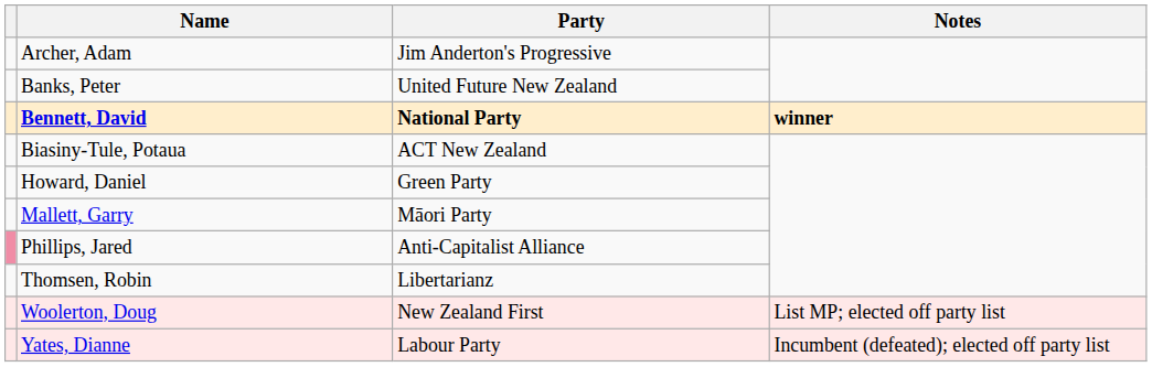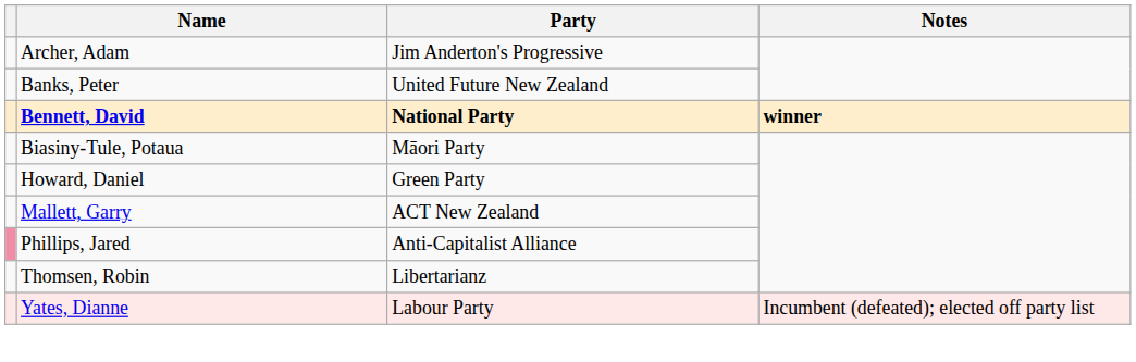 <table class="wikitable" width="70%" style="font-size:95%;">
 <tr>
 <th width=1%></th>
 <th width=33%>Name</th>
 <th width=33%>Party</th>
 <th width=33%>Notes</th>
 </tr>
 <tr -->
 <td bgcolor=></td>
 <td>Archer, Adam</td>
 <td>Jim Anderton's Progressive</td>
 </tr>
 <tr -->
 <td bgcolor=></td>
 <td>Banks, Peter</td>
 <td>United Future New Zealand</td>
 </tr>
 <tr ---- bgcolor=#FFEECC>
 <td bgcolor=></td>
 <td><strong><a href='#'>Bennett, David</a></strong></td>
 <td><strong>National Party</strong></td>
 <td><strong>winner</strong></td>
 </tr>
 <tr -->
 <td bgcolor=></td>
 <td>Biasiny-Tule, Potaua</td>
-<td>ACT New Zealand</td>
+<td>Māori Party</td>
 </tr>
 <tr -->
 <td bgcolor=></td>
 <td>Howard, Daniel</td>
 <td>Green Party</td>
 </tr>
 <tr -->
 <td bgcolor=></td>
 <td><a href='#'>Mallett, Garry</a></td>
-<td>Māori Party</td>
+<td>ACT New Zealand</td>
 </tr>
 <tr -->
 <td bgcolor=#f08ca6></td>
 <td>Phillips, Jared</td>
 <td>Anti-Capitalist Alliance</td>
 </tr>
 <tr -->
 <td bgcolor=></td>
 <td>Thomsen, Robin</td>
 <td>Libertarianz</td>
 </tr>
 <tr ---- bgcolor=#FFE8E8>
 <td bgcolor=></td>
-<td><a href='#'>Woolerton, Doug</a></td>
-<td>New Zealand First</td>
-<td>List MP; elected off party list</td>
-</tr>
-<tr ---- bgcolor=#FFE8E8>
-<td bgcolor=></td>
 <td><a href='#'>Yates, Dianne</a></td>
 <td>Labour Party</td>
 <td>Incumbent (defeated); elected off party list</td>
 </tr>
 </table>
